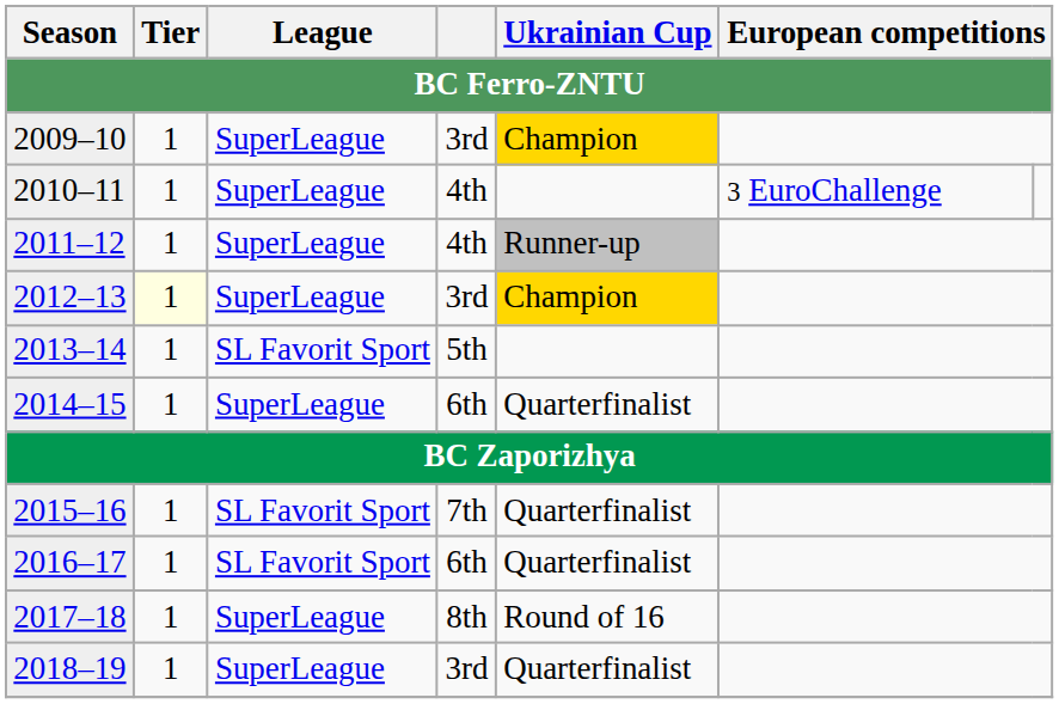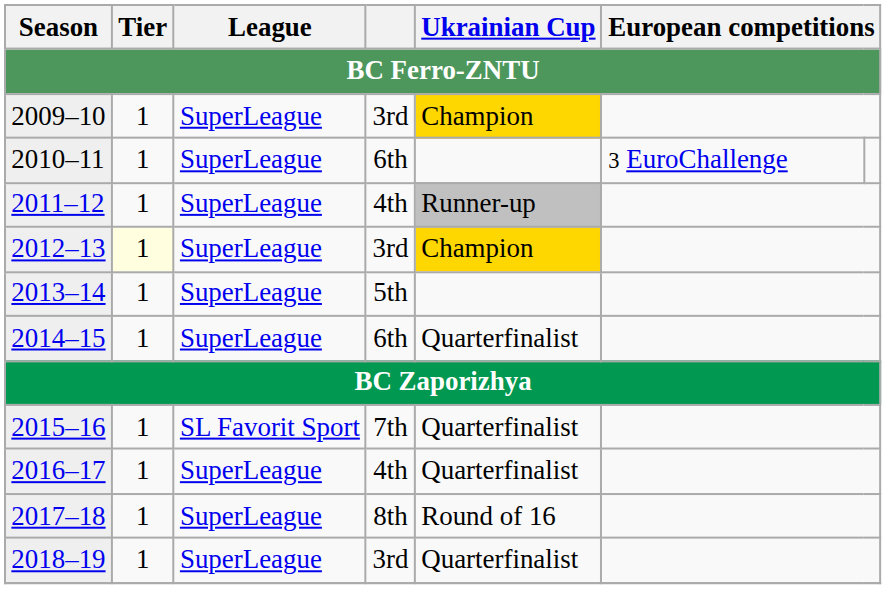 <table class="wikitable" style="font-size:85%">
 <tr bgcolor=>
 <th>Season</th>
 <th>Tier</th>
 <th>League</th>
 <th></th>
 <th><a href='#'>Ukrainian Cup</a></th>
 <th colspan=2>European competitions</th>
 </tr>
 <tr>
 <th colspan=7 style="background:#4D975C; color:white;">BC Ferro-ZNTU</th>
 </tr>
 <tr>
 <td style="background:#efefef;">2009–10</td>
 <td align="center">1</td>
 <td><a href='#'>SuperLeague</a></td>
 <td align="center">3rd</td>
 <td style="background:gold">Champion</td>
 <td colspan=2></td>
 </tr>
 <tr>
 <td style="background:#efefef;">2010–11</td>
 <td align="center">1</td>
 <td><a href='#'>SuperLeague</a></td>
-<td style="background: " align="center">4th</td>
+<td style="background: " align="center">6th</td>
 <td style="background: "></td>
 <td><small>3</small> <a href='#'>EuroChallenge</a></td>
 <td></td>
 </tr>
 <tr>
 <td style="background:#efefef;"><a href='#'>2011–12</a></td>
 <td align="center">1</td>
 <td><a href='#'>SuperLeague</a></td>
 <td style="background: " align="center">4th</td>
 <td style="background:silver">Runner-up</td>
 <td colspan=2></td>
 </tr>
 <tr>
 <td style="background:#efefef;"><a href='#'>2012–13</a></td>
 <td align="center" style="background: lightyellow;">1</td>
 <td><a href='#'>SuperLeague</a></td>
 <td align="center">3rd</td>
 <td style="background:gold">Champion</td>
 <td colspan=2></td>
 </tr>
 <tr>
 <td style="background:#efefef;"><a href='#'>2013–14</a></td>
 <td align="center">1</td>
-<td><a href='#'>SL Favorit Sport</a></td>
+<td><a href='#'>SuperLeague</a></td>
 <td style="background: " align="center">5th</td>
 <td style="background: "></td>
 <td colspan=2></td>
 </tr>
 <tr>
 <td style="background:#efefef;"><a href='#'>2014–15</a></td>
 <td align="center">1</td>
 <td><a href='#'>SuperLeague</a></td>
 <td style="background: " align="center">6th</td>
 <td style="background: ">Quarterfinalist</td>
 <td colspan=2></td>
 </tr>
 <tr>
 <th colspan=7 style="background:#019851; color:white;">BC Zaporizhya</th>
 </tr>
 <tr>
 <td style="background:#efefef;"><a href='#'>2015–16</a></td>
 <td align="center">1</td>
 <td><a href='#'>SL Favorit Sport</a></td>
 <td style="background: " align="center">7th</td>
 <td style="background: ">Quarterfinalist</td>
 <td colspan=2></td>
 </tr>
 <tr>
 <td style="background:#efefef;"><a href='#'>2016–17</a></td>
 <td align="center">1</td>
-<td><a href='#'>SL Favorit Sport</a></td>
-<td style="background: " align="center">6th</td>
+<td><a href='#'>SuperLeague</a></td>
+<td style="background: " align="center">4th</td>
 <td style="background: ">Quarterfinalist</td>
 <td colspan=2></td>
 </tr>
 <tr>
 <td style="background:#efefef;"><a href='#'>2017–18</a></td>
 <td align="center">1</td>
 <td><a href='#'>SuperLeague</a></td>
 <td align=center>8th</td>
 <td>Round of 16</td>
 <td colspan=2></td>
 </tr>
 <tr>
 <td style="background:#efefef;"><a href='#'>2018–19</a></td>
 <td align="center">1</td>
 <td><a href='#'>SuperLeague</a></td>
 <td align=center>3rd</td>
 <td>Quarterfinalist</td>
 <td colspan=2></td>
 </tr>
 <tr>
 </tr>
 </table>
